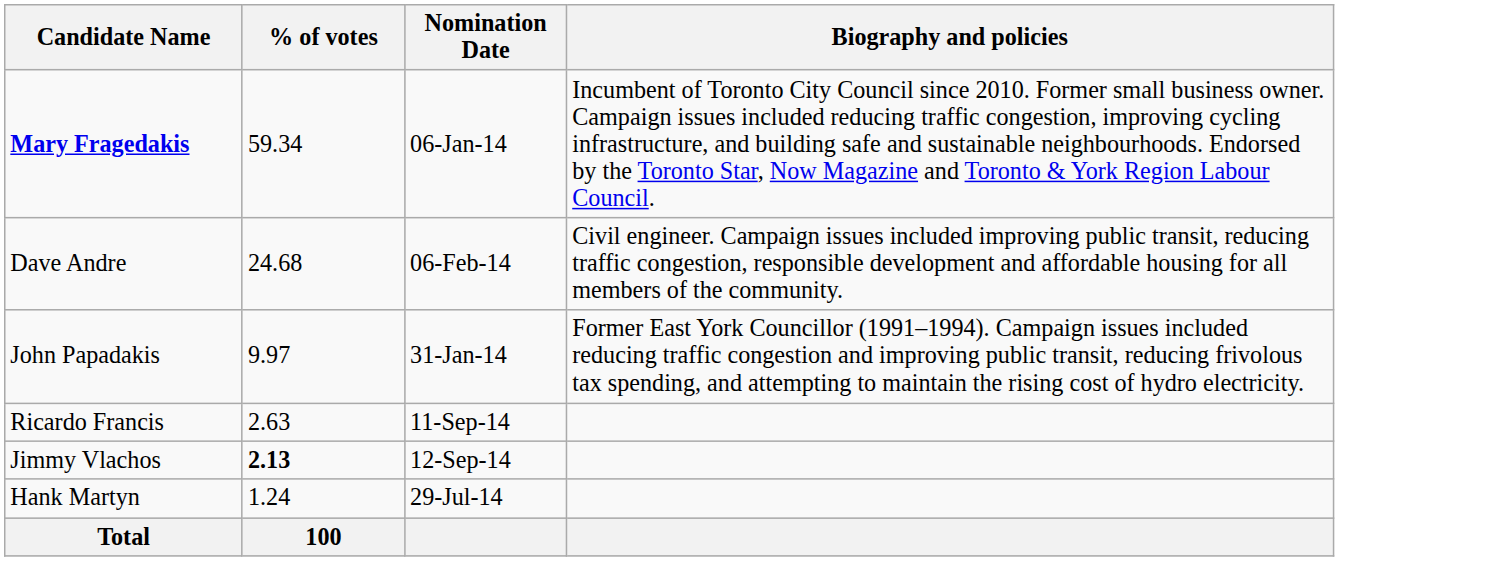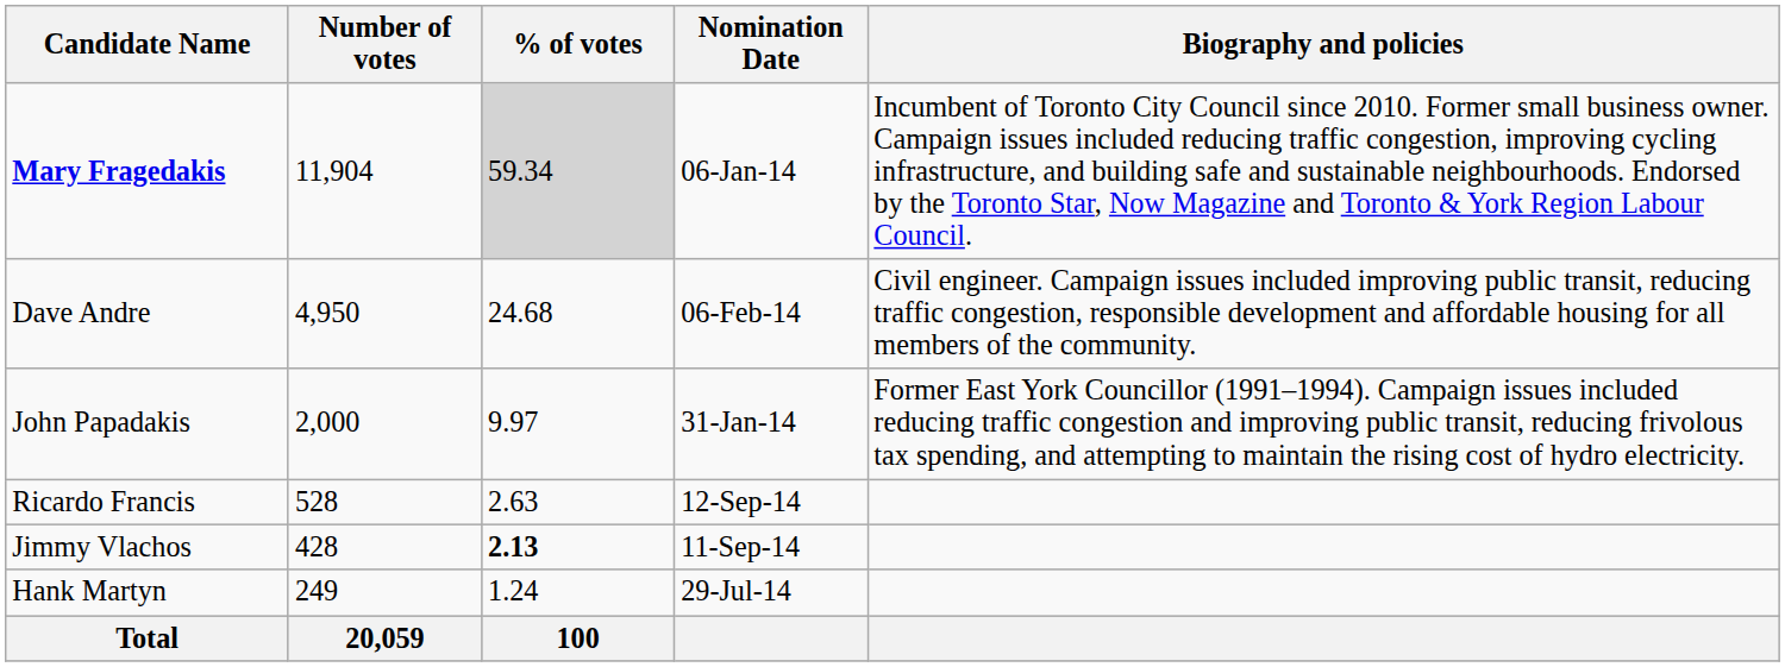 <table class="wikitable">
 <tr>
 <th scope="col" style="width: 150px;">Candidate Name</th>
+<th scope="col" style="width: 100px;">Number of votes</th>
 <th scope="col" style="width: 100px;">% of votes</th>
 <th scope="col" style="width: 100px;">Nomination Date</th>
 <th scope="col" style="width: 500px;">Biography and policies</th>
 </tr>
 <tr>
 <td><strong><a href='#'>Mary Fragedakis</a></strong></td>
-<td>59.34</td>
+<td>11,904</td>
+<td style="background: lightgrey;">59.34</td>
 <td>06-Jan-14</td>
 <td>Incumbent of Toronto City Council since 2010. Former small business owner. Campaign issues included reducing traffic congestion, improving cycling infrastructure, and building safe and sustainable neighbourhoods. Endorsed by the <a href='#'>Toronto Star</a>, <a href='#'>Now Magazine</a> and <a href='#'>Toronto & York Region Labour Council</a>.</td>
 </tr>
 <tr>
 <td>Dave Andre</td>
+<td>4,950</td>
 <td>24.68</td>
 <td>06-Feb-14</td>
 <td>Civil engineer. Campaign issues included improving public transit, reducing traffic congestion, responsible development and affordable housing for all members of the community.</td>
 </tr>
 <tr>
 <td>John Papadakis</td>
+<td>2,000</td>
 <td>9.97</td>
 <td>31-Jan-14</td>
 <td>Former East York Councillor (1991–1994). Campaign issues included reducing traffic congestion and improving public transit, reducing frivolous tax spending, and attempting to maintain the rising cost of hydro electricity.</td>
 </tr>
 <tr>
 <td>Ricardo Francis</td>
+<td>528</td>
 <td>2.63</td>
+<td>12-Sep-14</td>
+<td></td>
+</tr>
+<tr>
+<td>Jimmy Vlachos</td>
+<td>428</td>
+<td><strong>2.13</strong></td>
 <td>11-Sep-14</td>
 <td></td>
 </tr>
 <tr>
-<td>Jimmy Vlachos</td>
-<td><strong>2.13</strong></td>
-<td>12-Sep-14</td>
-<td></td>
-</tr>
-<tr>
 <td>Hank Martyn</td>
+<td>249</td>
 <td>1.24</td>
 <td>29-Jul-14</td>
 <td></td>
 </tr>
 <tr>
 <th>Total</th>
+<th>20,059</th>
 <th>100</th>
 <th></th>
 <th></th>
 </tr>
 </table>
